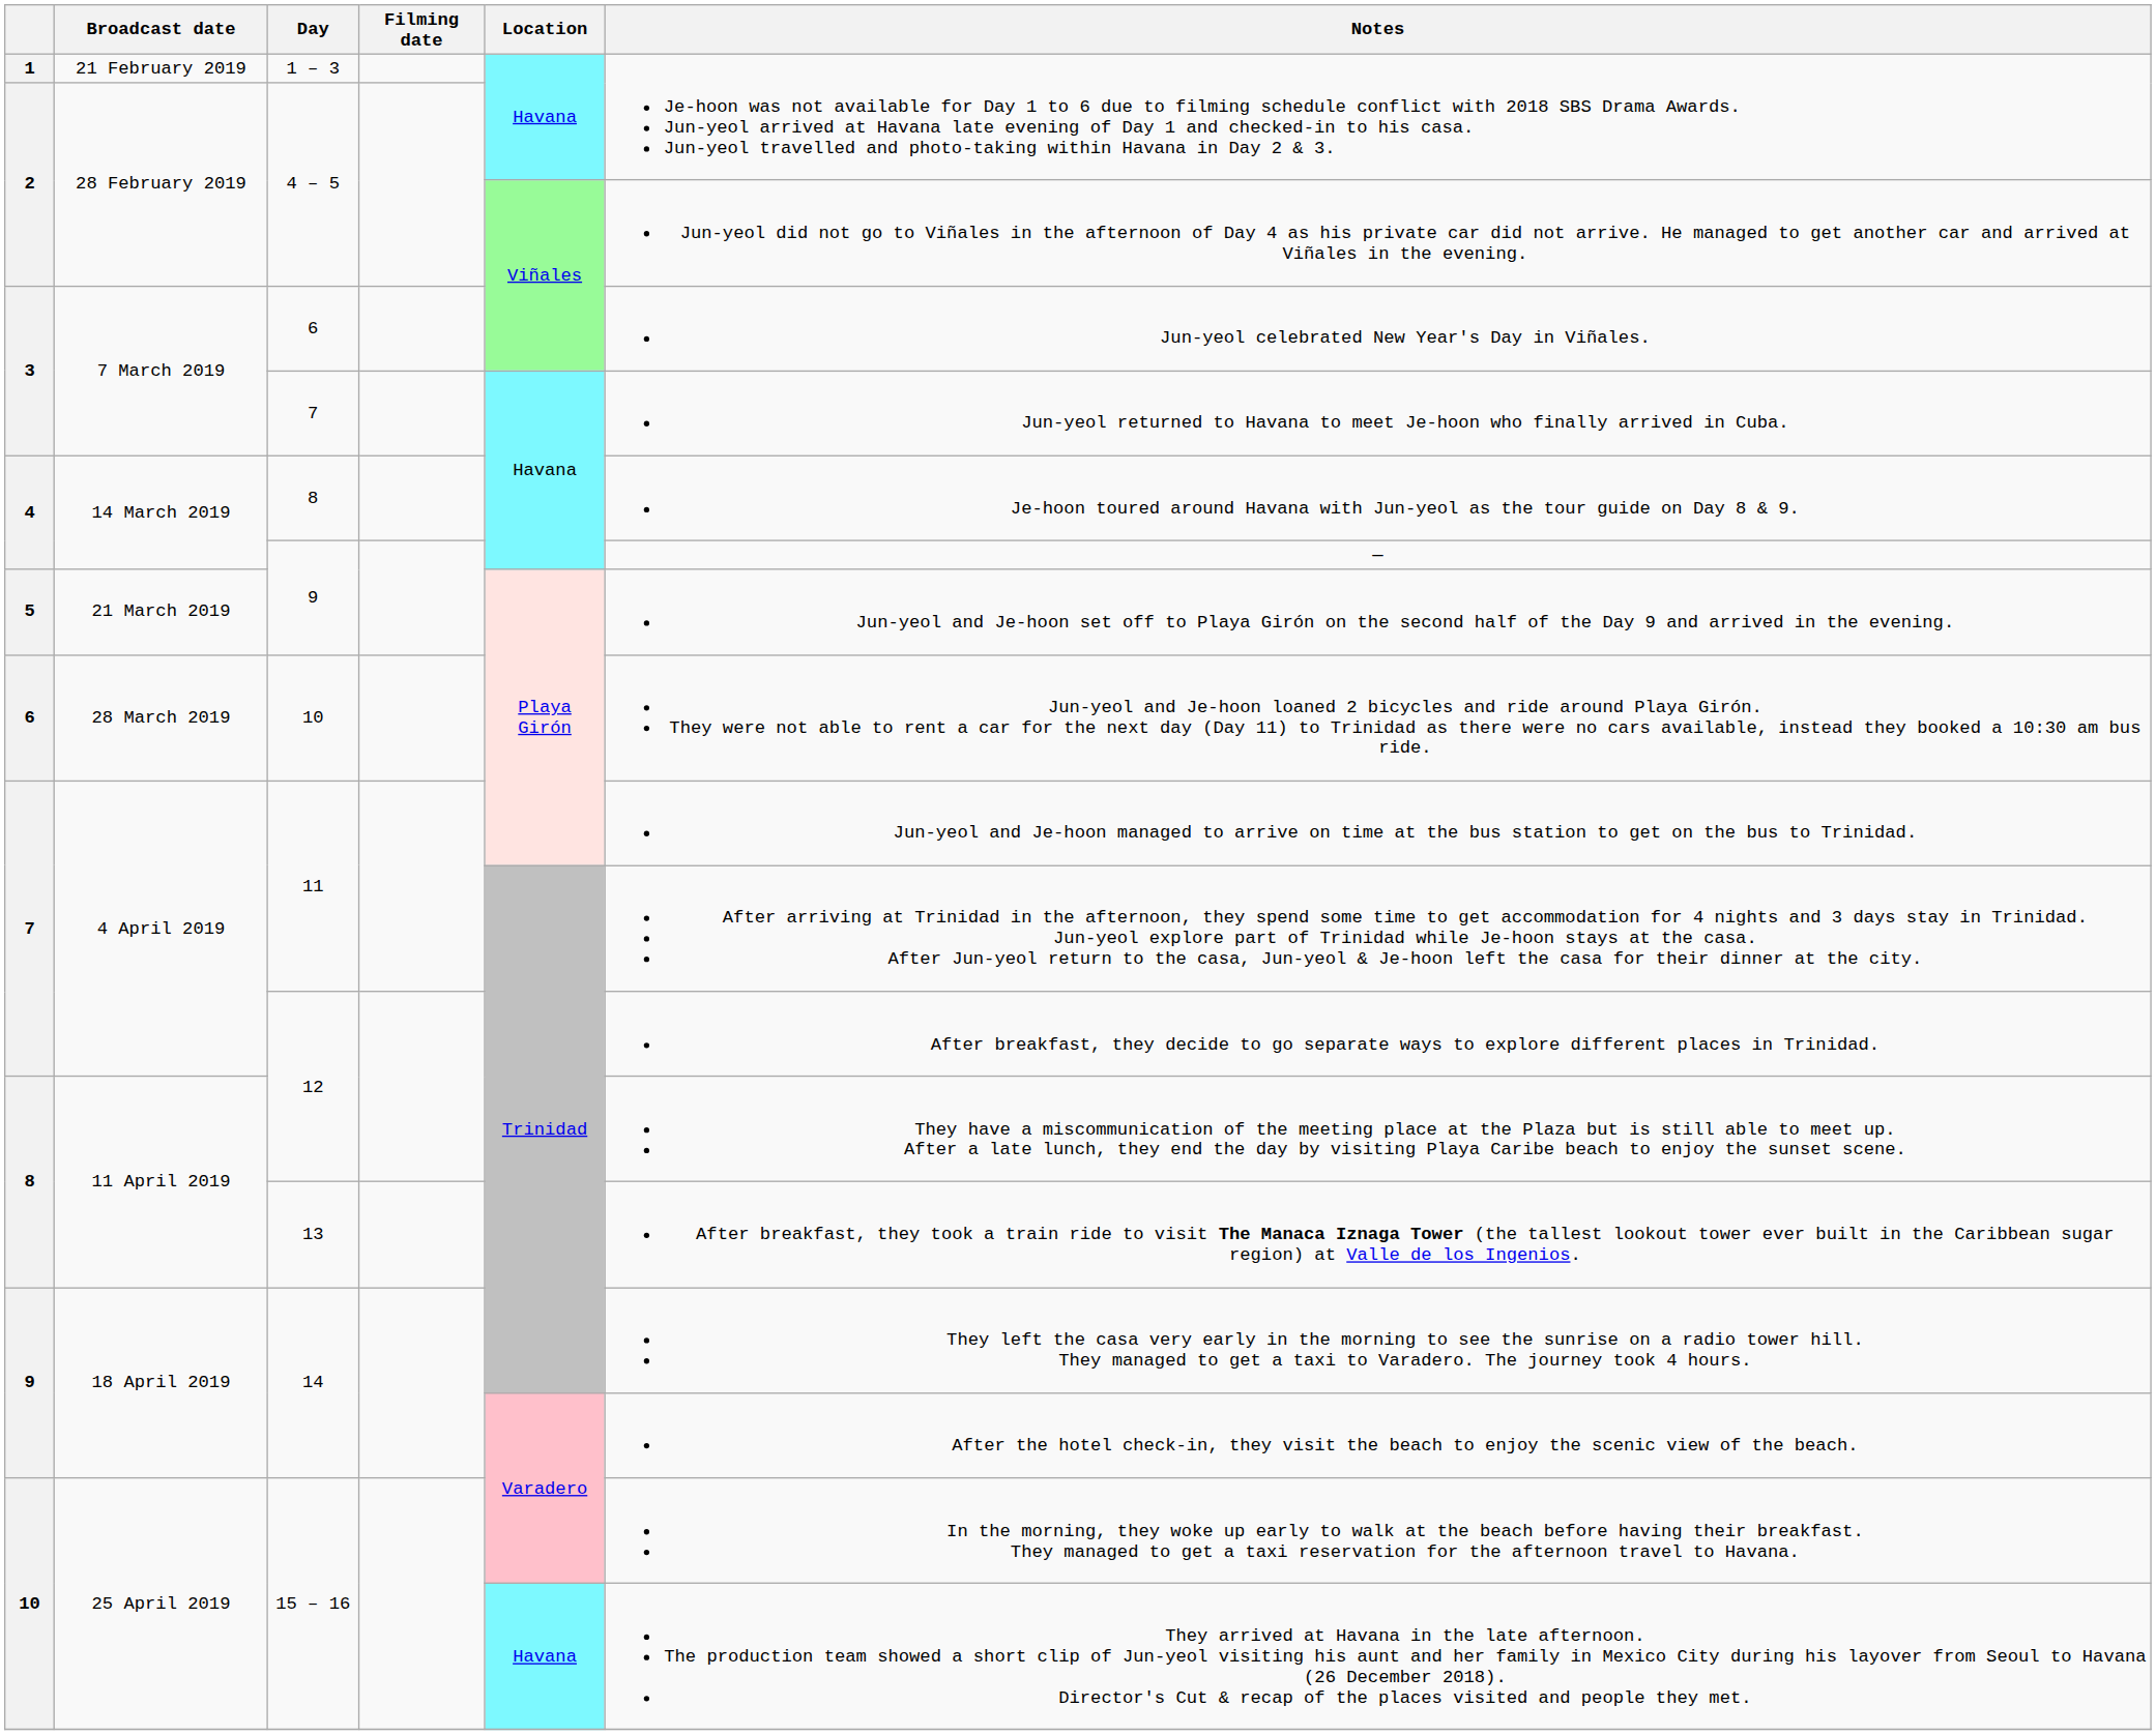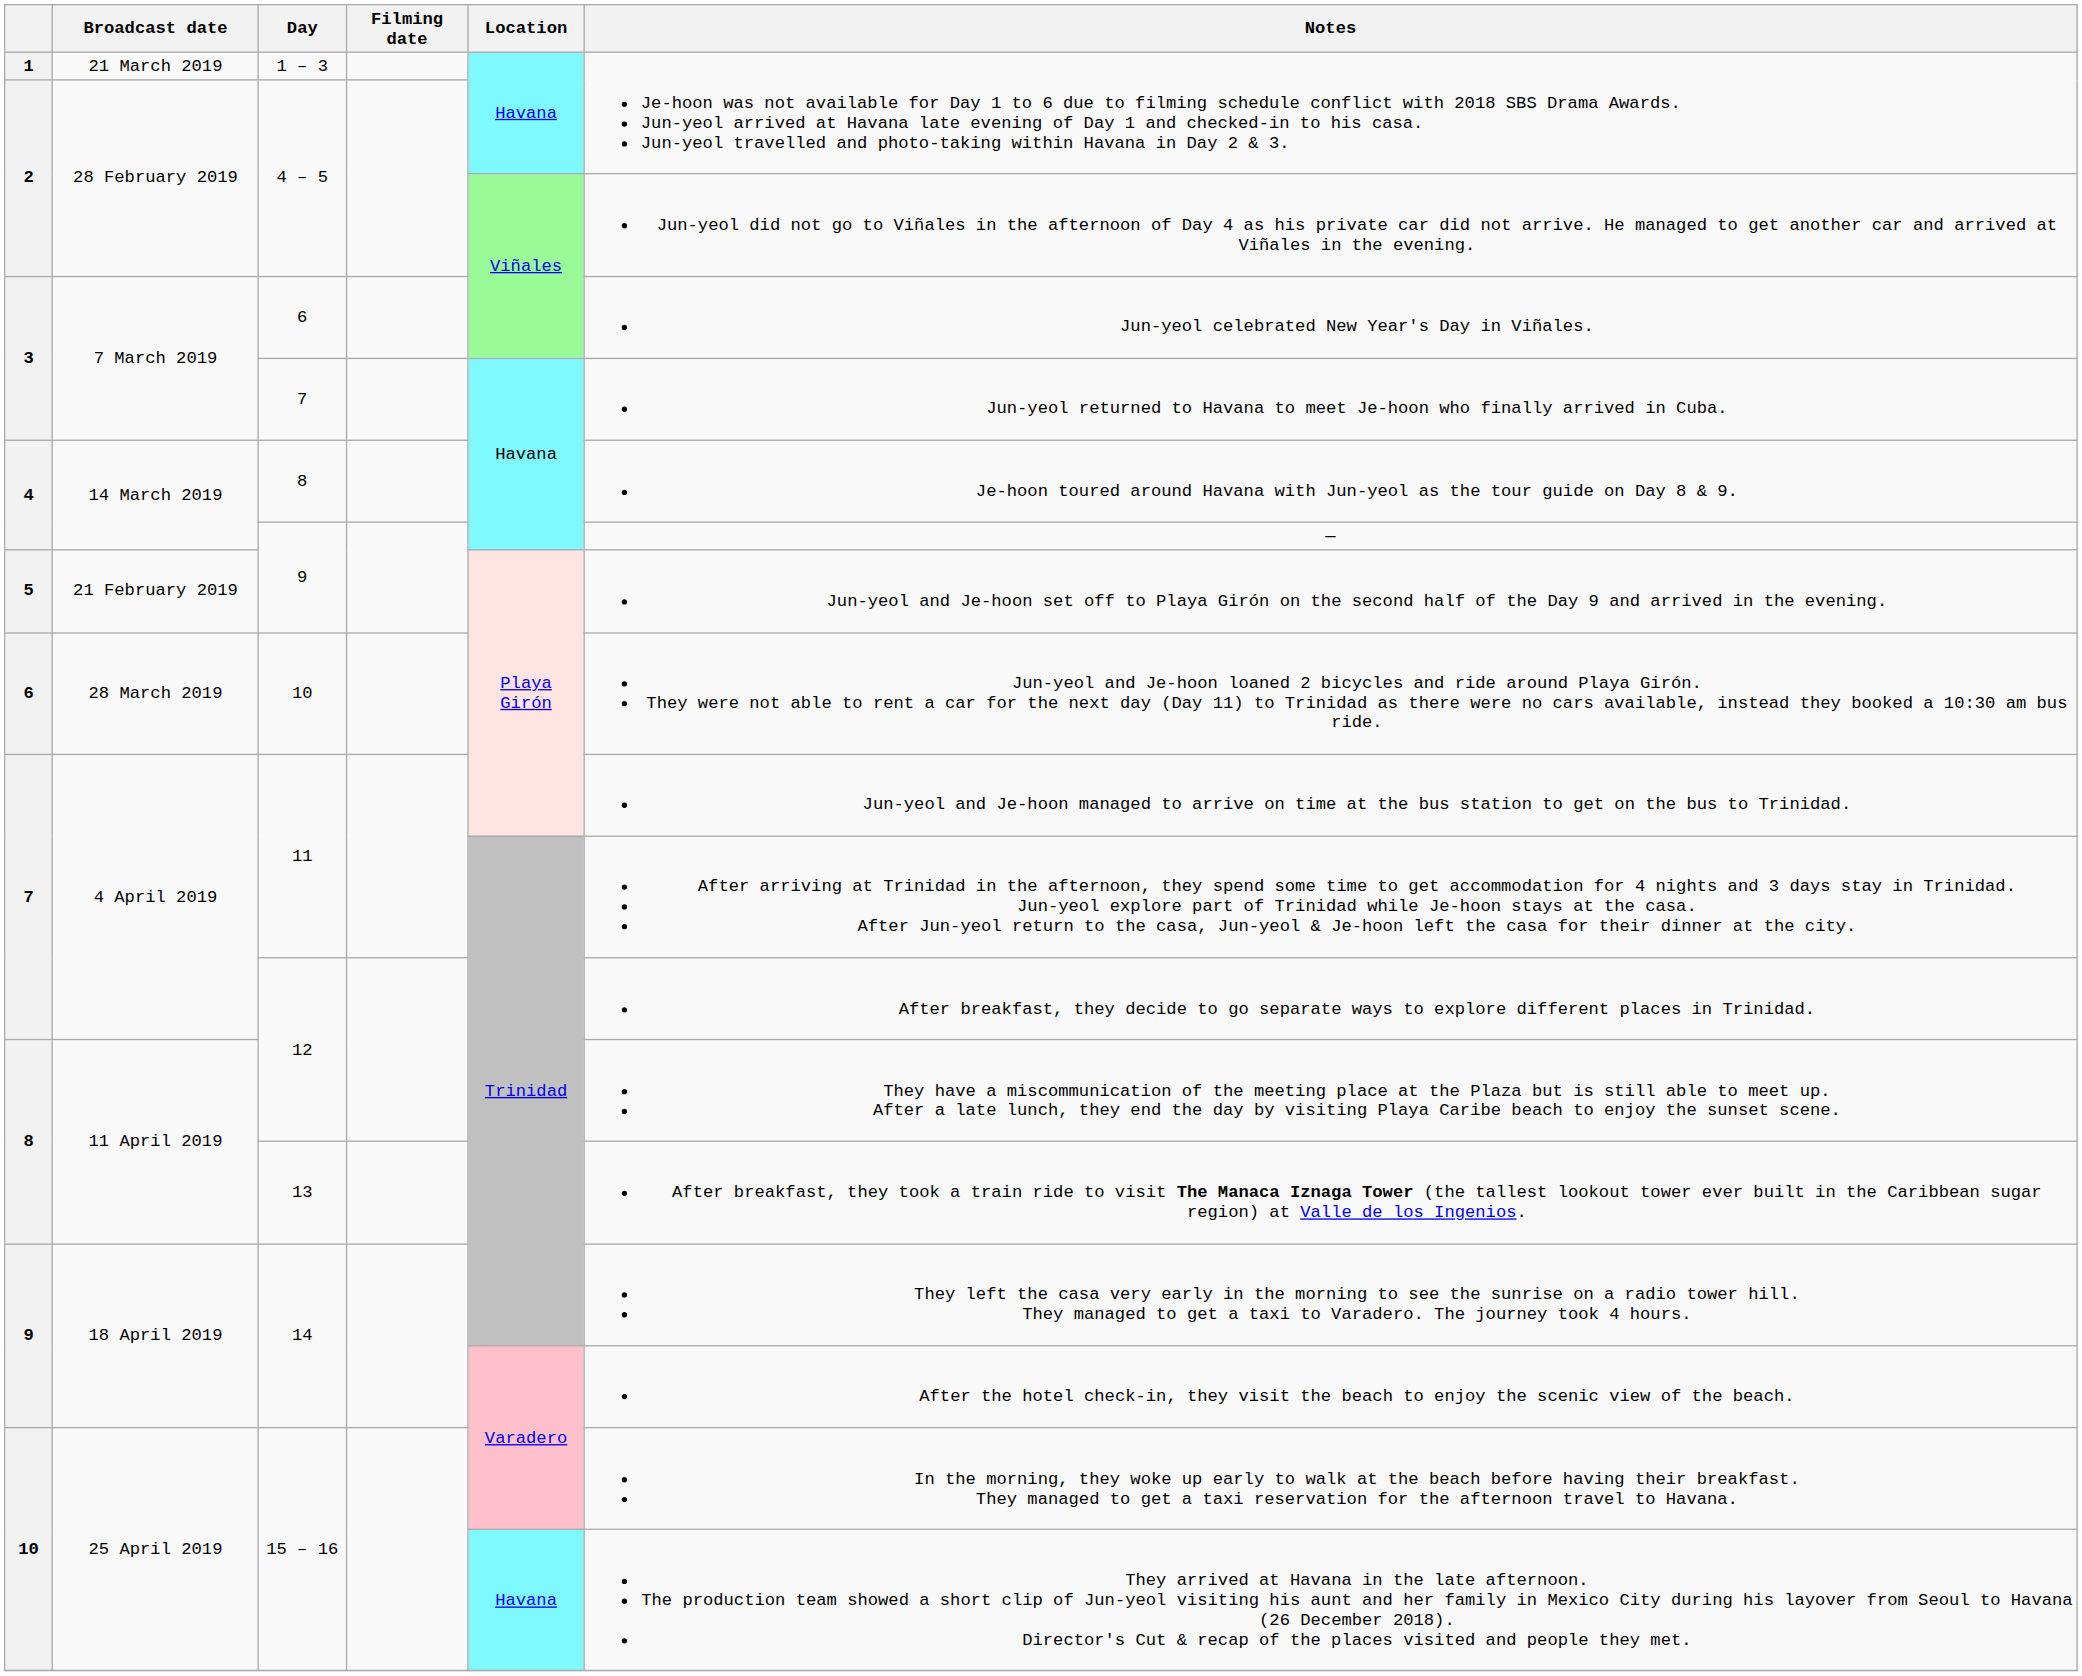 <table class="wikitable" style="text-align:center">
 <tr>
 <th width=30></th>
 <th width=150>Broadcast date</th>
 <th width=60>Day</th>
 <th>Filming date</th>
 <th>Location</th>
 <th>Notes</th>
 </tr>
 <tr>
 <th>1</th>
-<td>21 February 2019</td>
+<td>21 March 2019</td>
 <td>1 – 3</td>
 <td></td>
 <td rowspan=2 style=background:#7DF9FF><a href='#'>Havana</a></td>
 <td rowspan=2 style=text-align:left><br><ul><li>Je-hoon was not available for Day 1 to 6 due to filming schedule conflict with 2018 SBS Drama Awards.</li><li>Jun-yeol arrived at Havana late evening of Day 1 and checked-in to his casa.</li><li>Jun-yeol travelled and photo-taking within Havana in Day 2 & 3.</li></ul></td>
 </tr>
 <tr>
 <th rowspan=2>2</th>
 <td rowspan=2>28 February 2019</td>
 <td rowspan=2>4 – 5</td>
 <td rowspan=2></td>
 </tr>
 <tr>
 <td rowspan=2 style=background:PaleGreen><a href='#'>Viñales</a></td>
 <td><br><ul><li>Jun-yeol did not go to Viñales in the afternoon of Day 4 as his private car did not arrive. He managed to get another car and arrived at Viñales in the evening.</li></ul></td>
 </tr>
 <tr>
 <th rowspan=2>3</th>
 <td rowspan=2>7 March 2019</td>
 <td>6</td>
 <td></td>
 <td><br><ul><li>Jun-yeol celebrated New Year's Day in Viñales.</li></ul></td>
 </tr>
 <tr>
 <td>7</td>
 <td></td>
 <td rowspan=3 style=background:#7DF9FF>Havana</td>
 <td><br><ul><li>Jun-yeol returned to Havana to meet Je-hoon who finally arrived in Cuba.</li></ul></td>
 </tr>
 <tr>
 <th rowspan=2>4</th>
 <td rowspan=2>14 March 2019</td>
 <td>8</td>
 <td></td>
 <td><br><ul><li>Je-hoon toured around Havana with Jun-yeol as the tour guide on Day 8 & 9.</li></ul></td>
 </tr>
 <tr>
 <td rowspan=2>9</td>
 <td rowspan=2></td>
 <td>—</td>
 </tr>
 <tr>
 <th>5</th>
-<td>21 March 2019</td>
+<td>21 February 2019</td>
 <td rowspan=3 style=background:mistyrose><a href='#'>Playa Girón</a></td>
 <td><br><ul><li>Jun-yeol and Je-hoon set off to Playa Girón on the second half of the Day 9 and arrived in the evening.</li></ul></td>
 </tr>
 <tr>
 <th>6</th>
 <td>28 March 2019</td>
 <td>10</td>
 <td></td>
 <td><br><ul><li>Jun-yeol and Je-hoon loaned 2 bicycles and ride around Playa Girón.</li><li>They were not able to rent a car for the next day (Day 11) to Trinidad as there were no cars available, instead they booked a 10:30 am bus ride.</li></ul></td>
 </tr>
 <tr>
 <th rowspan=3>7</th>
 <td rowspan=3>4 April 2019</td>
 <td rowspan=2>11</td>
 <td rowspan=2></td>
 <td><br><ul><li>Jun-yeol and Je-hoon managed to arrive on time at the bus station to get on the bus to Trinidad.</li></ul></td>
 </tr>
 <tr>
 <td rowspan=5 style=background:silver><a href='#'>Trinidad</a></td>
 <td><br><ul><li>After arriving at Trinidad in the afternoon, they spend some time to get accommodation for 4 nights and 3 days stay in Trinidad.</li><li>Jun-yeol explore part of Trinidad while Je-hoon stays at the casa.</li><li>After Jun-yeol return to the casa, Jun-yeol & Je-hoon left the casa for their dinner at the city.</li></ul></td>
 </tr>
 <tr>
 <td rowspan=2>12</td>
 <td rowspan=2></td>
 <td><br><ul><li>After breakfast, they decide to go separate ways to explore different places in Trinidad.</li></ul></td>
 </tr>
 <tr>
 <th rowspan=2>8</th>
 <td rowspan=2>11 April 2019</td>
 <td><br><ul><li>They have a miscommunication of the meeting place at the Plaza but is still able to meet up.</li><li>After a late lunch, they end the day by visiting Playa Caribe beach to enjoy the sunset scene.</li></ul></td>
 </tr>
 <tr>
 <td>13</td>
 <td></td>
 <td><br><ul><li>After breakfast, they took a train ride to visit <strong>The Manaca Iznaga Tower</strong> (the tallest lookout tower ever built in the Caribbean sugar region) at <a href='#'>Valle de los Ingenios</a>.</li></ul></td>
 </tr>
 <tr>
 <th rowspan=2>9</th>
 <td rowspan=2>18 April 2019</td>
 <td rowspan=2>14</td>
 <td rowspan=2></td>
 <td><br><ul><li>They left the casa very early in the morning to see the sunrise on a radio tower hill.</li><li>They managed to get a taxi to Varadero. The journey took 4 hours.</li></ul></td>
 </tr>
 <tr>
 <td rowspan=2 style=background:pink><a href='#'>Varadero</a></td>
 <td><br><ul><li>After the hotel check-in, they visit the beach to enjoy the scenic view of the beach.</li></ul></td>
 </tr>
 <tr>
 <th rowspan=2>10</th>
 <td rowspan=2>25 April 2019</td>
 <td rowspan=2>15 – 16</td>
 <td rowspan=2></td>
 <td><br><ul><li>In the morning, they woke up early to walk at the beach before having their breakfast.</li><li>They managed to get a taxi reservation for the afternoon travel to Havana.</li></ul></td>
 </tr>
 <tr>
 <td style=background:#7DF9FF><a href='#'>Havana</a></td>
 <td><br><ul><li>They arrived at Havana in the late afternoon.</li><li>The production team showed a short clip of Jun-yeol visiting his aunt and her family in Mexico City during his layover from Seoul to Havana (26 December 2018).</li><li>Director's Cut & recap of the places visited and people they met.</li></ul></td>
 </tr>
 <tr>
 </tr>
 </table>
